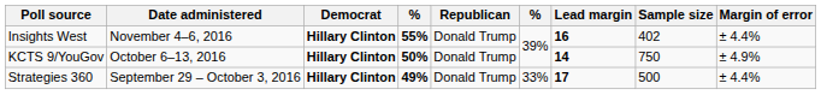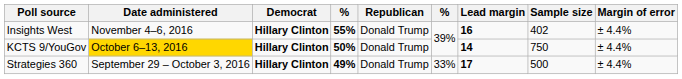 <table class="wikitable">
 <tr valign=bottom>
 <th>Poll source</th>
 <th>Date administered</th>
 <th>Democrat</th>
 <th>%</th>
 <th>Republican</th>
 <th>%</th>
 <th>Lead margin</th>
 <th>Sample size</th>
 <th>Margin of error</th>
 </tr>
 <tr>
 <td>Insights West</td>
 <td>November 4–6, 2016</td>
 <td><strong>Hillary Clinton</strong></td>
 <td><strong>55%</strong></td>
 <td>Donald Trump</td>
 <td rowspan="2">39%</td>
 <td><strong>16</strong></td>
 <td>402</td>
 <td>± 4.4%</td>
 </tr>
 <tr>
 <td>KCTS 9/YouGov</td>
-<td>October 6–13, 2016</td>
+<td style="background: gold;">October 6–13, 2016</td>
 <td><strong>Hillary Clinton</strong></td>
 <td><strong>50%</strong></td>
 <td>Donald Trump</td>
 <td><strong>14</strong></td>
 <td>750</td>
-<td>± 4.9%</td>
+<td>± 4.4%</td>
 </tr>
 <tr>
 <td>Strategies 360</td>
 <td>September 29 – October 3, 2016</td>
 <td><strong>Hillary Clinton</strong></td>
 <td><strong>49%</strong></td>
 <td>Donald Trump</td>
 <td>33%</td>
 <td><strong>17</strong></td>
 <td>500</td>
 <td>± 4.4%</td>
 </tr>
 </table>
